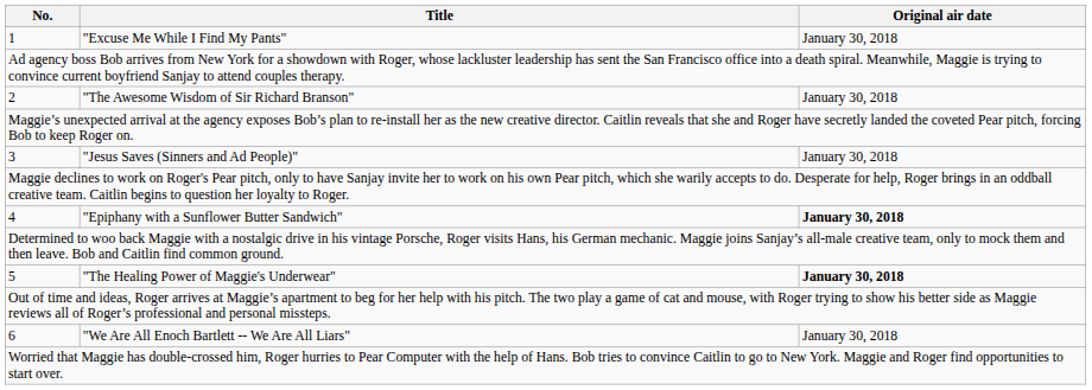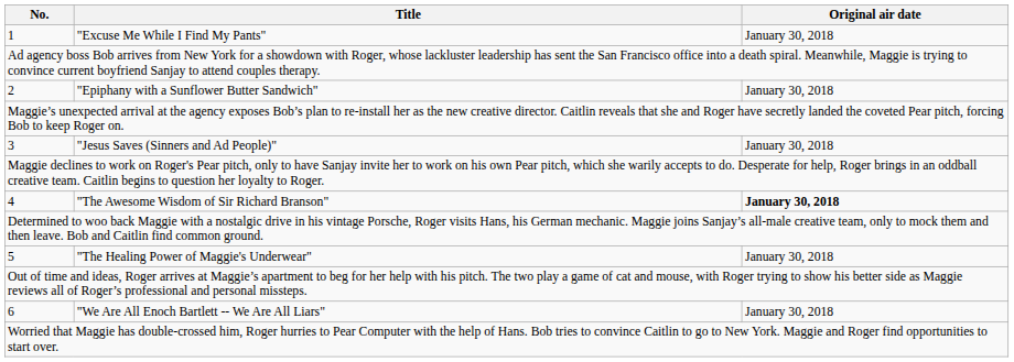 <table class="wikitable">
 <tr>
 <th>No.</th>
 <th>Title</th>
 <th>Original air date</th>
 </tr>
 <tr>
 <td>1</td>
 <td>"Excuse Me While I Find My Pants"</td>
 <td>January 30, 2018</td>
 </tr>
 <tr>
 <td colspan="3">Ad agency boss Bob arrives from New York for a showdown with Roger, whose lackluster leadership has sent the San Francisco office into a death spiral. Meanwhile, Maggie is trying to convince current boyfriend Sanjay to attend couples therapy.</td>
 </tr>
 <tr>
 <td>2</td>
-<td>"The Awesome Wisdom of Sir Richard Branson"</td>
+<td>"Epiphany with a Sunflower Butter Sandwich"</td>
 <td>January 30, 2018</td>
 </tr>
 <tr>
 <td colspan="3">Maggie’s unexpected arrival at the agency exposes Bob’s plan to re-install her as the new creative director. Caitlin reveals that she and Roger have secretly landed the coveted Pear pitch, forcing Bob to keep Roger on.</td>
 </tr>
 <tr>
 <td>3</td>
 <td>"Jesus Saves (Sinners and Ad People)"</td>
 <td>January 30, 2018</td>
 </tr>
 <tr>
 <td colspan="3">Maggie declines to work on Roger's Pear pitch, only to have Sanjay invite her to work on his own Pear pitch, which she warily accepts to do. Desperate for help, Roger brings in an oddball creative team. Caitlin begins to question her loyalty to Roger.</td>
 </tr>
 <tr>
 <td>4</td>
-<td>"Epiphany with a Sunflower Butter Sandwich"</td>
+<td>"The Awesome Wisdom of Sir Richard Branson"</td>
 <td><strong>January 30, 2018</strong></td>
 </tr>
 <tr>
 <td colspan="3">Determined to woo back Maggie with a nostalgic drive in his vintage Porsche, Roger visits Hans, his German mechanic. Maggie joins Sanjay’s all-male creative team, only to mock them and then leave. Bob and Caitlin find common ground.</td>
 </tr>
 <tr>
 <td>5</td>
 <td>"The Healing Power of Maggie's Underwear"</td>
-<td><strong>January 30, 2018</strong></td>
+<td>January 30, 2018</td>
 </tr>
 <tr>
 <td colspan="3">Out of time and ideas, Roger arrives at Maggie’s apartment to beg for her help with his pitch. The two play a game of cat and mouse, with Roger trying to show his better side as Maggie reviews all of Roger’s professional and personal missteps.</td>
 </tr>
 <tr>
 <td>6</td>
 <td>"We Are All Enoch Bartlett -- We Are All Liars"</td>
 <td>January 30, 2018</td>
 </tr>
 <tr>
 <td colspan="3">Worried that Maggie has double-crossed him, Roger hurries to Pear Computer with the help of Hans. Bob tries to convince Caitlin to go to New York. Maggie and Roger find opportunities to start over.</td>
 </tr>
 </table>
